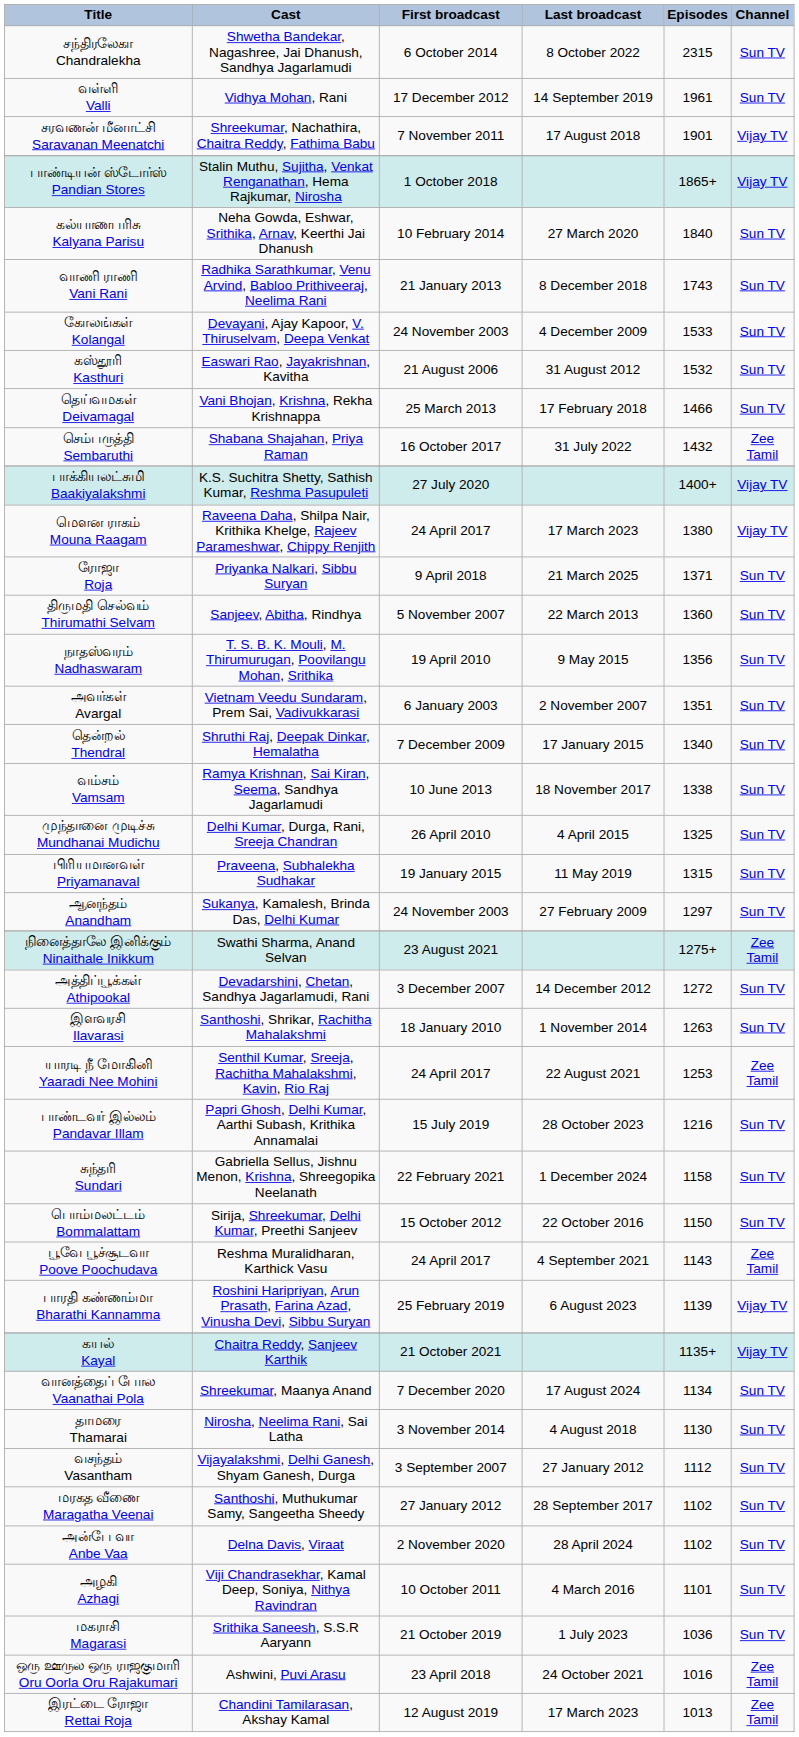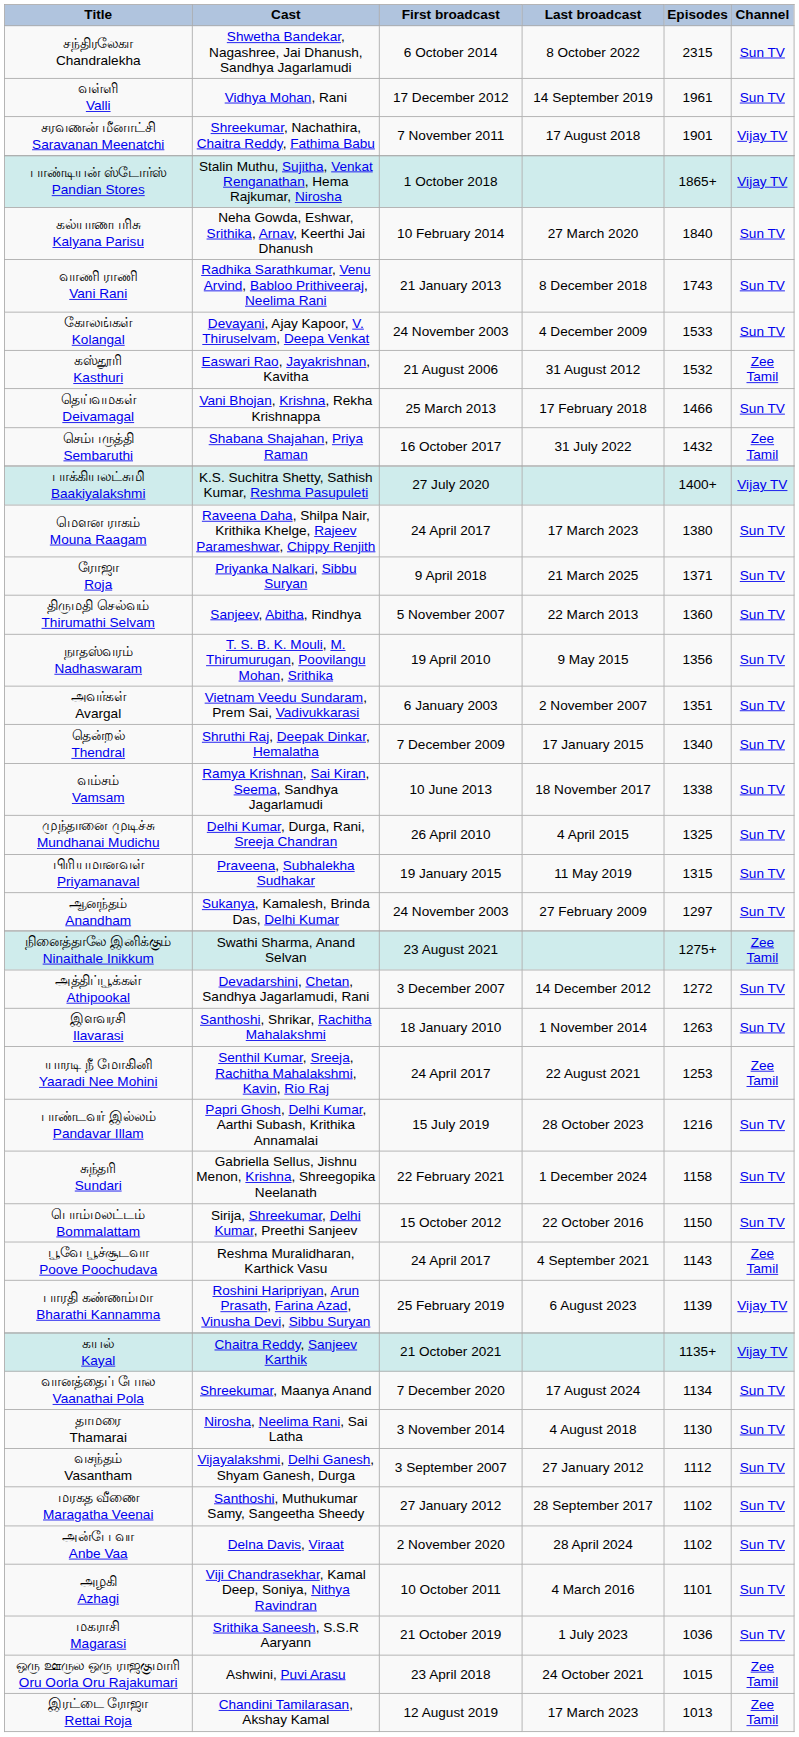 <table class="wikitable" style="text-align:center;">
 <tr>
 <th style="width:160pt; background:LightSteelBlue;">Title</th>
 <th style="width:160pt; background:LightSteelBlue;">Cast</th>
 <th style="width:120pt; background:LightSteelBlue;">First broadcast</th>
 <th style="width:120pt; background:LightSteelBlue;">Last broadcast</th>
 <th style="width:50pt; background:LightSteelBlue;">Episodes</th>
 <th style="width:50pt; background:LightSteelBlue;">Channel</th>
 </tr>
 <tr>
 <td>சந்திரலேகா<br>Chandralekha</td>
 <td><a href='#'>Shwetha Bandekar</a>, Nagashree, Jai Dhanush, Sandhya Jagarlamudi</td>
 <td>6 October 2014</td>
 <td>8 October 2022</td>
 <td>2315</td>
 <td><a href='#'>Sun TV</a></td>
 </tr>
 <tr>
 <td>வள்ளி<br><a href='#'>Valli</a></td>
 <td><a href='#'>Vidhya Mohan</a>, Rani</td>
 <td>17 December 2012</td>
 <td>14 September 2019</td>
 <td>1961</td>
 <td><a href='#'>Sun TV</a></td>
 </tr>
 <tr>
 <td>சரவணன் மீனாட்சி<br><a href='#'>Saravanan Meenatchi</a></td>
 <td><a href='#'>Shreekumar</a>, Nachathira, <a href='#'>Chaitra Reddy</a>, <a href='#'>Fathima Babu</a></td>
 <td>7 November 2011</td>
 <td>17 August 2018</td>
 <td>1901</td>
 <td><a href='#'>Vijay TV</a></td>
 </tr>
 <tr>
 </tr>
 <tr style="background:#cfecec">
 <td>பாண்டியன் ஸ்டோர்ஸ்<br><a href='#'>Pandian Stores</a></td>
 <td>Stalin Muthu, <a href='#'>Sujitha</a>, <a href='#'>Venkat Renganathan</a>, Hema Rajkumar, <a href='#'>Nirosha</a></td>
 <td>1 October 2018</td>
 <td></td>
 <td>1865+</td>
 <td><a href='#'>Vijay TV</a></td>
 </tr>
 <tr>
 <td>கல்யாணபரிசு<br><a href='#'>Kalyana Parisu</a></td>
 <td>Neha Gowda, Eshwar, <a href='#'>Srithika</a>, <a href='#'>Arnav</a>, Keerthi Jai Dhanush</td>
 <td>10 February 2014</td>
 <td>27 March 2020</td>
 <td>1840</td>
 <td><a href='#'>Sun TV</a></td>
 </tr>
 <tr>
 <td>வாணி ராணி<br><a href='#'>Vani Rani</a></td>
 <td><a href='#'>Radhika Sarathkumar</a>, <a href='#'>Venu Arvind</a>, <a href='#'>Babloo Prithiveeraj</a>, <a href='#'>Neelima Rani</a></td>
 <td>21 January 2013</td>
 <td>8 December 2018</td>
 <td>1743</td>
 <td><a href='#'>Sun TV</a></td>
 </tr>
 <tr>
 <td>கோலங்கள்<br><a href='#'>Kolangal</a></td>
 <td><a href='#'>Devayani</a>, Ajay Kapoor, <a href='#'>V. Thiruselvam</a>, <a href='#'>Deepa Venkat</a></td>
 <td>24 November 2003</td>
 <td>4 December 2009</td>
 <td>1533</td>
 <td><a href='#'>Sun TV</a></td>
 </tr>
 <tr>
 <td>கஸ்தூரி<br><a href='#'>Kasthuri</a></td>
 <td><a href='#'>Easwari Rao</a>, <a href='#'>Jayakrishnan</a>, Kavitha</td>
 <td>21 August 2006</td>
 <td>31 August 2012</td>
 <td>1532</td>
-<td><a href='#'>Sun TV</a></td>
+<td><a href='#'>Zee Tamil</a></td>
 </tr>
 <tr>
 <td>தெய்வமகள்<br><a href='#'>Deivamagal</a></td>
 <td><a href='#'>Vani Bhojan</a>, <a href='#'>Krishna</a>, Rekha Krishnappa</td>
 <td>25 March 2013</td>
 <td>17 February 2018</td>
 <td>1466</td>
 <td><a href='#'>Sun TV</a></td>
 </tr>
 <tr>
 <td>செம்பருத்தி<br><a href='#'>Sembaruthi</a></td>
 <td><a href='#'>Shabana Shajahan</a>, <a href='#'>Priya Raman</a></td>
 <td>16 October 2017</td>
 <td>31 July 2022</td>
 <td>1432</td>
 <td><a href='#'>Zee Tamil</a></td>
 </tr>
 <tr>
 </tr>
 <tr style="background:#cfecec">
 <td>பாக்கியலட்சுமி<br><a href='#'>Baakiyalakshmi</a></td>
 <td>K.S. Suchitra Shetty, Sathish Kumar, <a href='#'>Reshma Pasupuleti</a></td>
 <td>27 July 2020</td>
 <td></td>
 <td>1400+</td>
 <td><a href='#'>Vijay TV</a></td>
 </tr>
 <tr>
 <td>மெளன ராகம்<br><a href='#'>Mouna Raagam</a></td>
 <td><a href='#'>Raveena Daha</a>, Shilpa Nair, Krithika Khelge, <a href='#'>Rajeev Parameshwar</a>, <a href='#'>Chippy Renjith</a></td>
 <td>24 April 2017</td>
 <td>17 March 2023</td>
 <td>1380</td>
-<td><a href='#'>Vijay TV</a></td>
+<td><a href='#'>Sun TV</a></td>
 </tr>
 <tr>
 <td>ரோஜா<br><a href='#'>Roja</a></td>
 <td><a href='#'>Priyanka Nalkari</a>, <a href='#'>Sibbu Suryan</a></td>
 <td>9 April 2018</td>
 <td>21 March 2025</td>
 <td>1371</td>
 <td><a href='#'>Sun TV</a></td>
 </tr>
 <tr>
 <td>திருமதி செல்வம்<br><a href='#'>Thirumathi Selvam</a></td>
 <td><a href='#'>Sanjeev</a>, <a href='#'>Abitha</a>, Rindhya</td>
 <td>5 November 2007</td>
 <td>22 March 2013</td>
 <td>1360</td>
 <td><a href='#'>Sun TV</a></td>
 </tr>
 <tr>
 <td>நாதஸ்வரம்<br><a href='#'>Nadhaswaram</a></td>
 <td><a href='#'>T. S. B. K. Mouli</a>, <a href='#'>M. Thirumurugan</a>, <a href='#'>Poovilangu Mohan</a>, <a href='#'>Srithika</a></td>
 <td>19 April 2010</td>
 <td>9 May 2015</td>
 <td>1356</td>
 <td><a href='#'>Sun TV</a></td>
 </tr>
 <tr>
 <td>அவர்கள்<br>Avargal</td>
 <td><a href='#'>Vietnam Veedu Sundaram</a>, Prem Sai, <a href='#'>Vadivukkarasi</a></td>
 <td>6 January 2003</td>
 <td>2 November 2007</td>
 <td>1351</td>
 <td><a href='#'>Sun TV</a></td>
 </tr>
 <tr>
 <td>தென்றல்<br><a href='#'>Thendral</a></td>
 <td><a href='#'>Shruthi Raj</a>, <a href='#'>Deepak Dinkar</a>, <a href='#'>Hemalatha</a></td>
 <td>7 December 2009</td>
 <td>17 January 2015</td>
 <td>1340</td>
 <td><a href='#'>Sun TV</a></td>
 </tr>
 <tr>
 <td>வம்சம்<br><a href='#'>Vamsam</a></td>
 <td><a href='#'>Ramya Krishnan</a>, <a href='#'>Sai Kiran</a>, <a href='#'>Seema</a>, Sandhya Jagarlamudi</td>
 <td>10 June 2013</td>
 <td>18 November 2017</td>
 <td>1338</td>
 <td><a href='#'>Sun TV</a></td>
 </tr>
 <tr>
 <td>முந்தானை முடிச்சு<br><a href='#'>Mundhanai Mudichu</a></td>
 <td><a href='#'>Delhi Kumar</a>, Durga, Rani, <a href='#'>Sreeja Chandran</a></td>
 <td>26 April 2010</td>
 <td>4 April 2015</td>
 <td>1325</td>
 <td><a href='#'>Sun TV</a></td>
 </tr>
 <tr>
 <td>பிரியமானவள்<br><a href='#'>Priyamanaval</a></td>
 <td><a href='#'>Praveena</a>, <a href='#'>Subhalekha Sudhakar</a></td>
 <td>19 January 2015</td>
 <td>11 May 2019</td>
 <td>1315</td>
 <td><a href='#'>Sun TV</a></td>
 </tr>
 <tr>
 <td>ஆனந்தம்<br><a href='#'>Anandham</a></td>
 <td><a href='#'>Sukanya</a>, Kamalesh, Brinda Das, <a href='#'>Delhi Kumar</a></td>
 <td>24 November 2003</td>
 <td>27 February 2009</td>
 <td>1297</td>
 <td><a href='#'>Sun TV</a></td>
 </tr>
 <tr>
 </tr>
 <tr style="background:#cfecec">
 <td>நினைத்தாலே இனிக்கும் <br><a href='#'>Ninaithale Inikkum</a></td>
 <td>Swathi Sharma, Anand Selvan</td>
 <td>23 August 2021</td>
 <td></td>
 <td>1275+</td>
 <td><a href='#'>Zee Tamil</a></td>
 </tr>
 <tr>
 <td>அத்திப்பூக்கள்<br><a href='#'>Athipookal</a></td>
 <td><a href='#'>Devadarshini</a>, <a href='#'>Chetan</a>, Sandhya Jagarlamudi, Rani</td>
 <td>3 December 2007</td>
 <td>14 December 2012</td>
 <td>1272</td>
 <td><a href='#'>Sun TV</a></td>
 </tr>
 <tr>
 <td>இளவரசி<br><a href='#'>Ilavarasi</a></td>
 <td><a href='#'>Santhoshi</a>, Shrikar, <a href='#'>Rachitha Mahalakshmi</a></td>
 <td>18 January 2010</td>
 <td>1 November 2014</td>
 <td>1263</td>
 <td><a href='#'>Sun TV</a></td>
 </tr>
 <tr>
 <td>யாரடி நீ மோகினி<br><a href='#'>Yaaradi Nee Mohini</a></td>
 <td><a href='#'>Senthil Kumar</a>, <a href='#'>Sreeja</a>, <a href='#'>Rachitha Mahalakshmi</a>, <a href='#'>Kavin</a>, <a href='#'>Rio Raj</a></td>
 <td>24 April 2017</td>
 <td>22 August 2021</td>
 <td>1253</td>
 <td><a href='#'>Zee Tamil</a></td>
 </tr>
 <tr>
 <td>பாண்டவர் இல்லம்<br><a href='#'>Pandavar Illam</a></td>
 <td><a href='#'>Papri Ghosh</a>, <a href='#'>Delhi Kumar</a>, Aarthi Subash, Krithika Annamalai</td>
 <td>15 July 2019</td>
 <td>28 October 2023</td>
 <td>1216</td>
 <td><a href='#'>Sun TV</a></td>
 </tr>
 <tr>
 <td>சுந்தரி<br><a href='#'>Sundari</a></td>
 <td>Gabriella Sellus, Jishnu Menon, <a href='#'>Krishna</a>, Shreegopika Neelanath</td>
 <td>22 February 2021</td>
 <td>1  December 2024</td>
 <td>1158</td>
 <td><a href='#'>Sun TV</a></td>
 </tr>
 <tr>
 <td>பொம்மலட்டம்<br><a href='#'>Bommalattam</a></td>
 <td>Sirija, <a href='#'>Shreekumar</a>, <a href='#'>Delhi Kumar</a>, Preethi Sanjeev</td>
 <td>15 October 2012</td>
 <td>22 October 2016</td>
 <td>1150</td>
 <td><a href='#'>Sun TV</a></td>
 </tr>
 <tr>
 <td>பூவே பூச்சூடவா<br><a href='#'>Poove Poochudava</a></td>
 <td>Reshma Muralidharan, Karthick Vasu</td>
 <td>24 April 2017</td>
 <td>4 September 2021</td>
 <td>1143</td>
 <td><a href='#'>Zee Tamil</a></td>
 </tr>
 <tr>
 <td>பாரதி கண்ணம்மா<br><a href='#'>Bharathi Kannamma</a></td>
 <td><a href='#'>Roshini Haripriyan</a>, <a href='#'>Arun Prasath</a>, <a href='#'>Farina Azad</a>, <a href='#'>Vinusha Devi</a>, <a href='#'>Sibbu Suryan</a></td>
 <td>25 February 2019</td>
 <td>6 August 2023</td>
 <td>1139</td>
 <td><a href='#'>Vijay TV</a></td>
 </tr>
 <tr>
 </tr>
 <tr style="background:#cfecec">
 <td>கயல் <br><a href='#'>Kayal</a></td>
 <td><a href='#'>Chaitra Reddy</a>, <a href='#'>Sanjeev Karthik</a></td>
 <td>21 October 2021</td>
 <td></td>
 <td>1135+</td>
 <td><a href='#'>Vijay TV</a></td>
 </tr>
 <tr>
 <td>வானத்தைப் போல<br><a href='#'>Vaanathai Pola</a></td>
 <td><a href='#'>Shreekumar</a>, Maanya Anand</td>
 <td>7 December 2020</td>
 <td>17 August 2024</td>
 <td>1134</td>
 <td><a href='#'>Sun TV</a></td>
 </tr>
 <tr>
 <td>தாமரை<br>Thamarai</td>
 <td><a href='#'>Nirosha</a>, <a href='#'>Neelima Rani</a>, Sai Latha</td>
 <td>3 November 2014</td>
 <td>4 August 2018</td>
 <td>1130</td>
 <td><a href='#'>Sun TV</a></td>
 </tr>
 <tr>
 <td>வசந்தம்<br>Vasantham</td>
 <td><a href='#'>Vijayalakshmi</a>, <a href='#'>Delhi Ganesh</a>, Shyam Ganesh, Durga</td>
 <td>3 September 2007</td>
 <td>27 January 2012</td>
 <td>1112</td>
 <td><a href='#'>Sun TV</a></td>
 </tr>
 <tr>
 <td>மரகத வீணை<br><a href='#'>Maragatha Veenai</a></td>
 <td><a href='#'>Santhoshi</a>, Muthukumar Samy, Sangeetha Sheedy</td>
 <td>27 January 2012</td>
 <td>28 September 2017</td>
 <td>1102</td>
 <td><a href='#'>Sun TV</a></td>
 </tr>
 <tr>
 <td>அன்பே வா<br><a href='#'>Anbe Vaa</a></td>
 <td><a href='#'>Delna Davis</a>, <a href='#'>Viraat</a></td>
 <td>2 November 2020</td>
 <td>28 April 2024</td>
 <td>1102</td>
 <td><a href='#'>Sun TV</a></td>
 </tr>
 <tr>
 <td>அழகி<br><a href='#'>Azhagi</a></td>
 <td><a href='#'>Viji Chandrasekhar</a>, Kamal Deep, Soniya, <a href='#'>Nithya Ravindran</a></td>
 <td>10 October 2011</td>
 <td>4 March 2016</td>
 <td>1101</td>
 <td><a href='#'>Sun TV</a></td>
 </tr>
 <tr>
 <td>மகராசி<br><a href='#'>Magarasi</a></td>
 <td><a href='#'>Srithika Saneesh</a>, S.S.R Aaryann</td>
 <td>21 October 2019</td>
 <td>1 July 2023</td>
 <td>1036</td>
 <td><a href='#'>Sun TV</a></td>
 </tr>
 <tr>
 <td>ஒரு ஊருல ஒரு ராஜகுமாரி<br><a href='#'>Oru Oorla Oru Rajakumari</a></td>
 <td>Ashwini, <a href='#'>Puvi Arasu</a></td>
 <td>23 April 2018</td>
 <td>24 October 2021</td>
-<td>1016</td>
+<td>1015</td>
 <td><a href='#'>Zee Tamil</a></td>
 </tr>
 <tr>
 <td>இரட்டை ரோஜா<br><a href='#'>Rettai Roja</a></td>
 <td><a href='#'>Chandini Tamilarasan</a>, Akshay Kamal</td>
 <td>12 August 2019</td>
 <td>17 March 2023</td>
 <td>1013</td>
 <td><a href='#'>Zee Tamil</a></td>
 </tr>
 </table>
